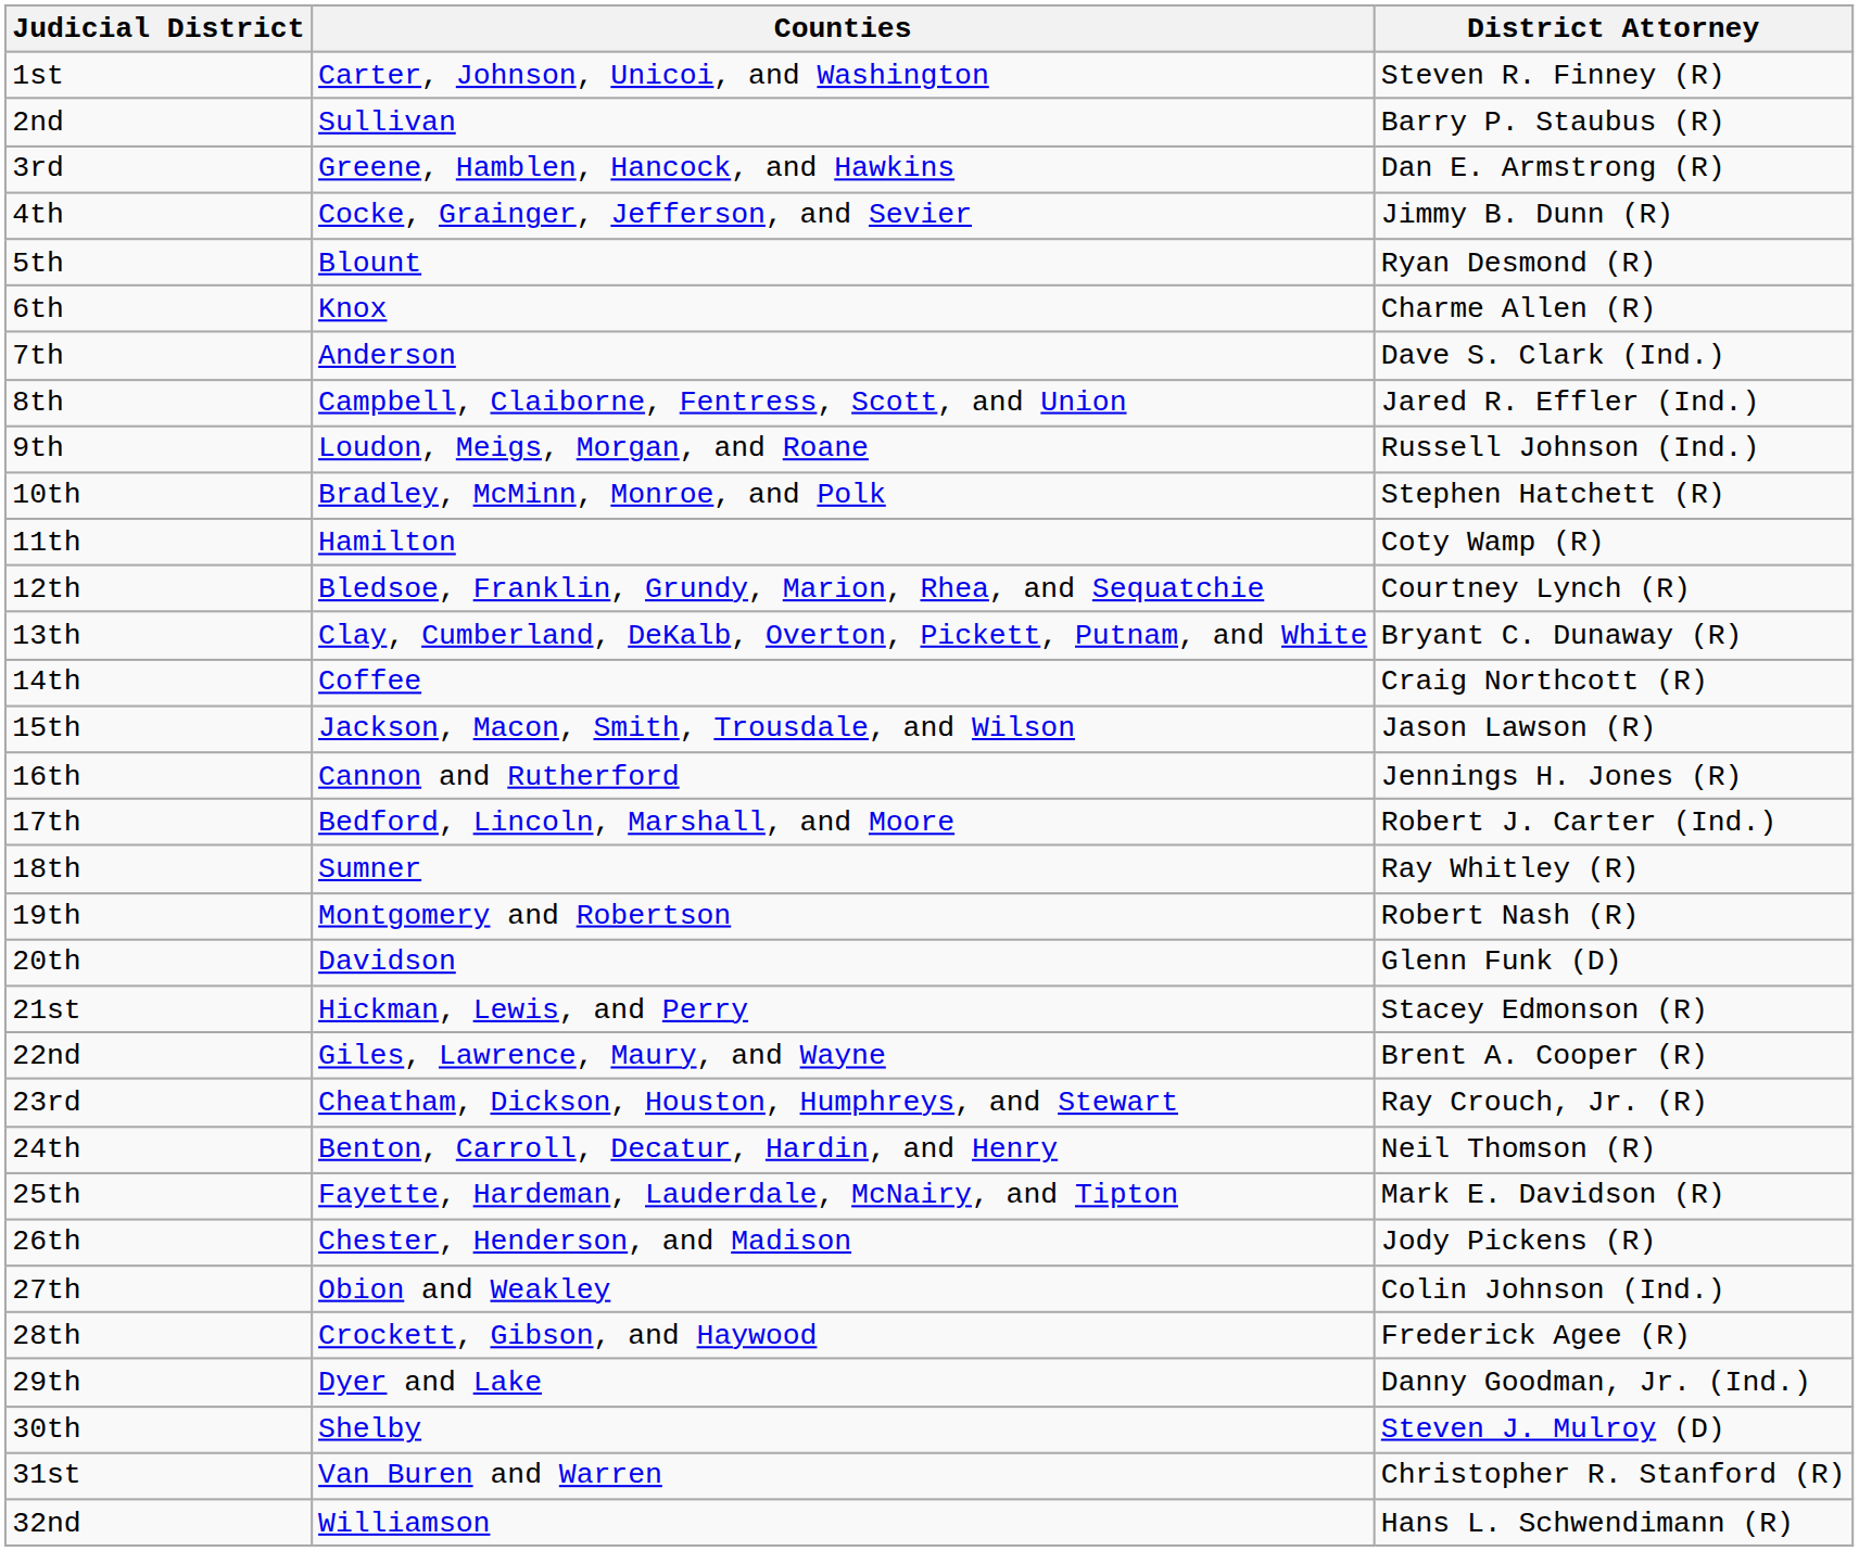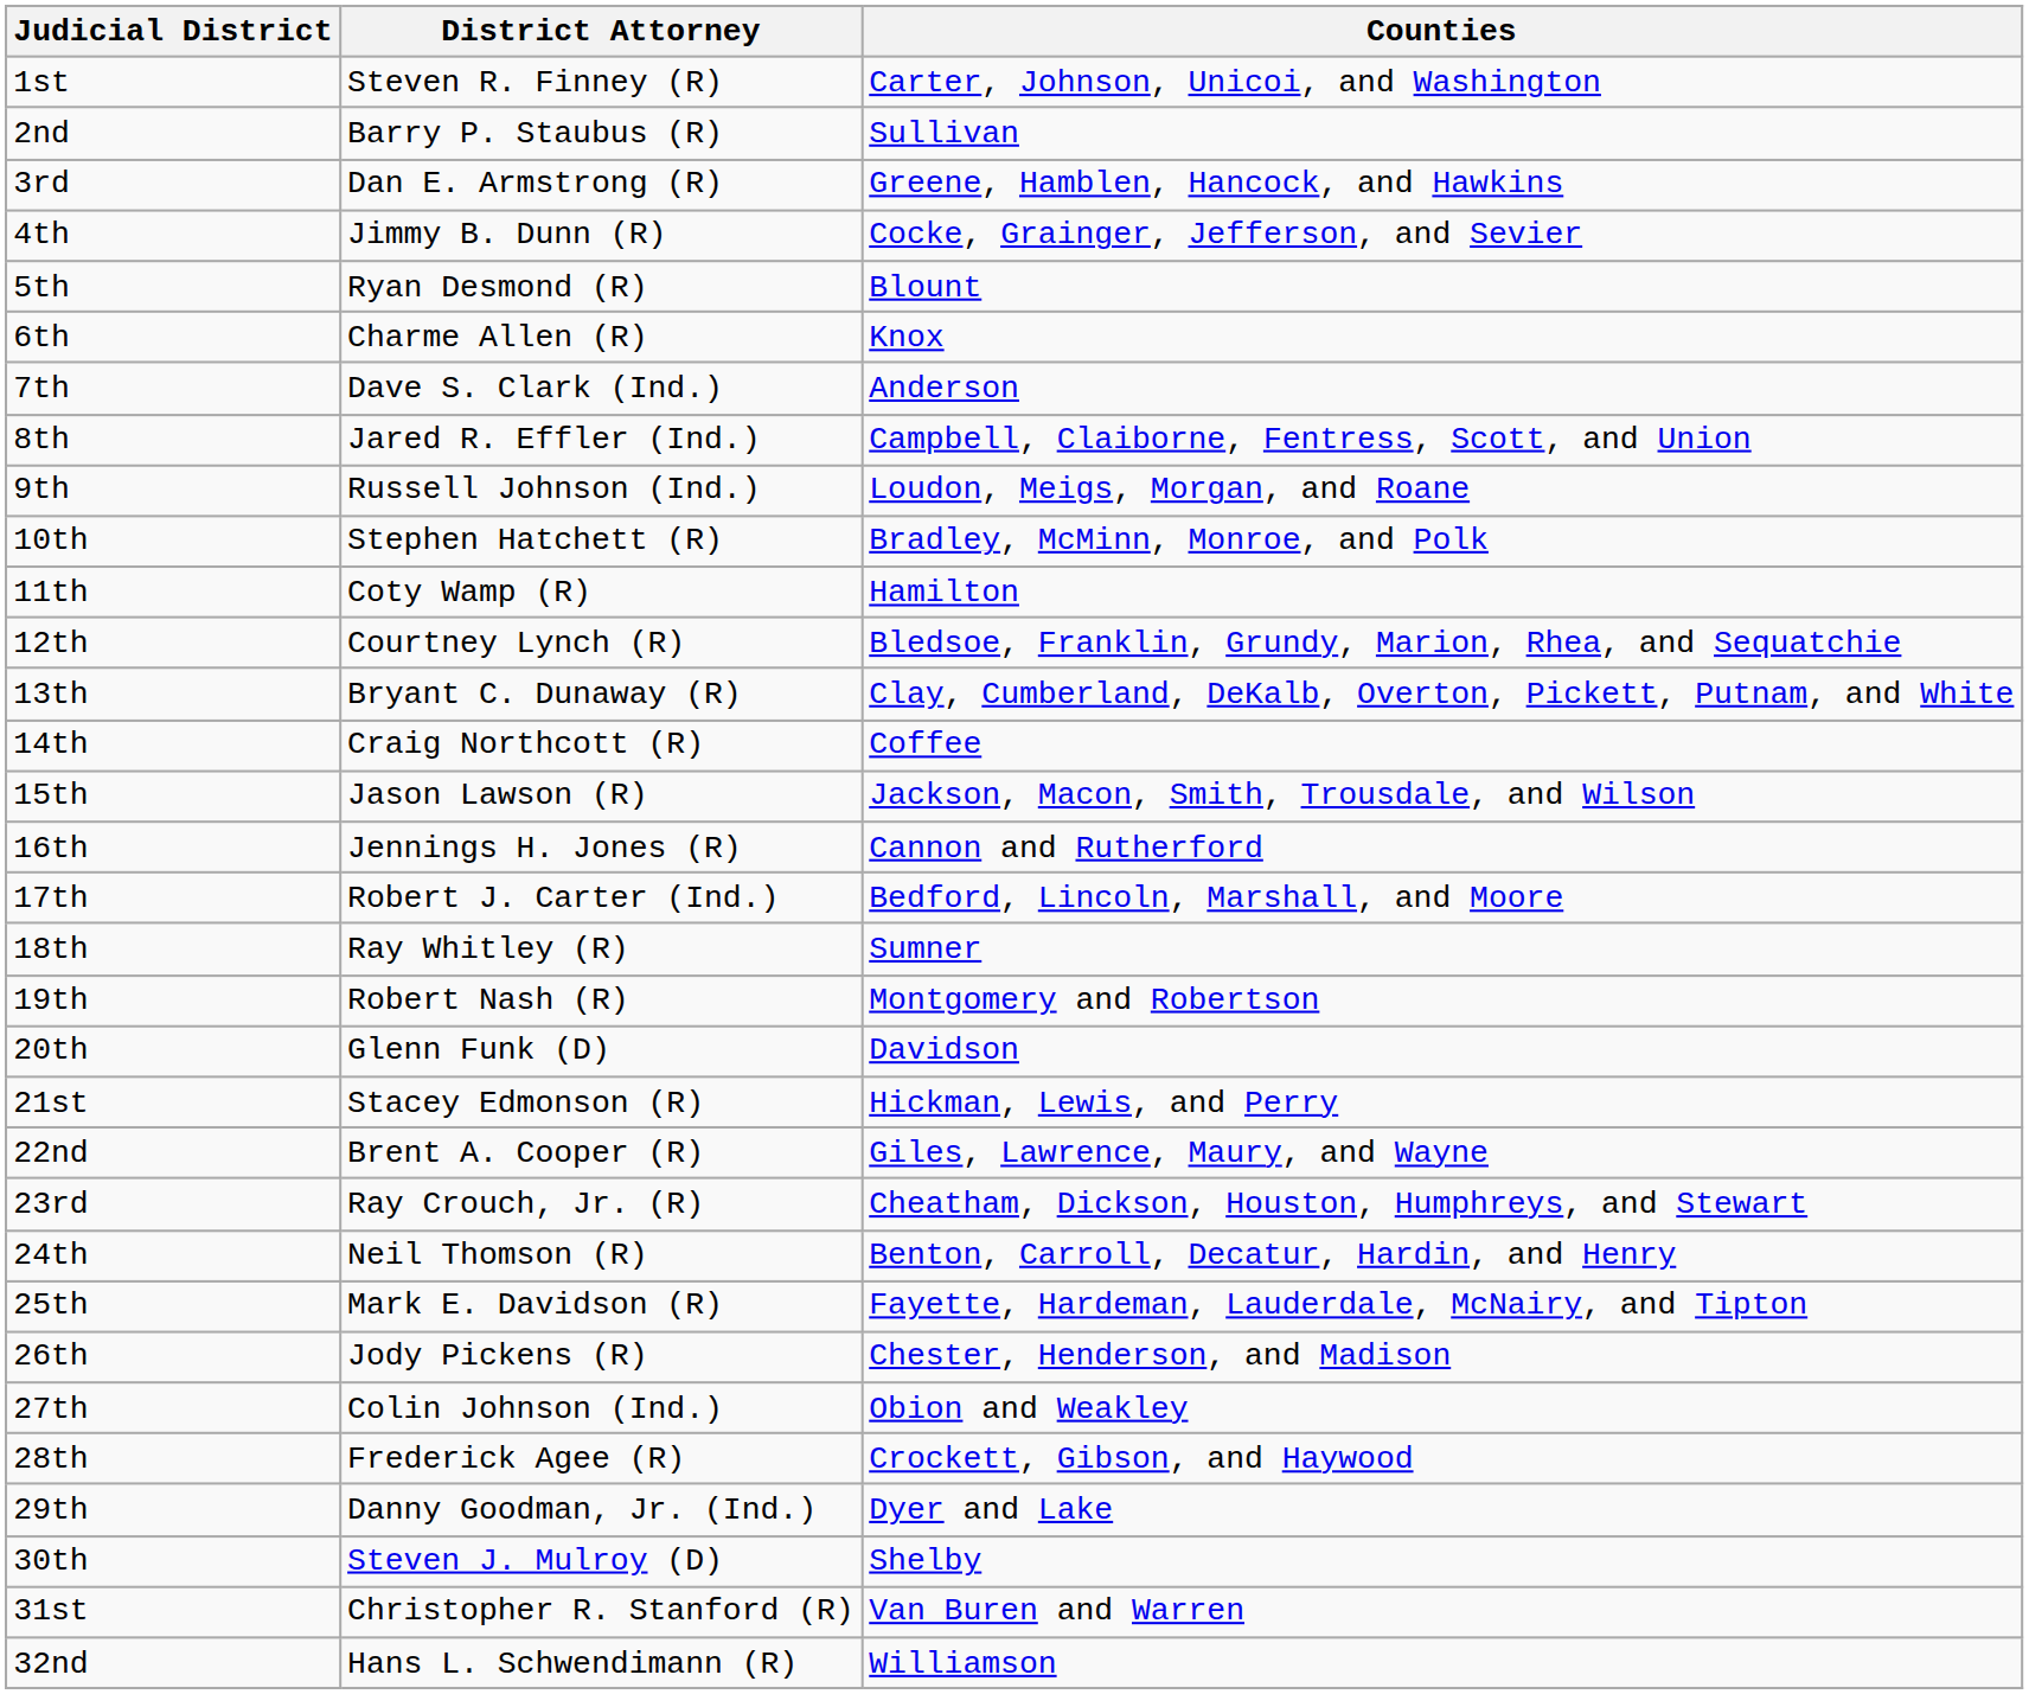 <table class="wikitable">
 <tr>
 <th>Judicial District</th>
+<th>District Attorney</th>
 <th>Counties</th>
-<th>District Attorney</th>
 </tr>
 <tr>
 <td>1st</td>
+<td>Steven R. Finney (R)</td>
 <td><a href='#'>Carter</a>, <a href='#'>Johnson</a>, <a href='#'>Unicoi</a>, and <a href='#'>Washington</a></td>
-<td>Steven R. Finney (R)</td>
 </tr>
 <tr>
 <td>2nd</td>
+<td>Barry P. Staubus (R)</td>
 <td><a href='#'>Sullivan</a></td>
-<td>Barry P. Staubus (R)</td>
 </tr>
 <tr>
 <td>3rd</td>
+<td>Dan E. Armstrong (R)</td>
 <td><a href='#'>Greene</a>, <a href='#'>Hamblen</a>, <a href='#'>Hancock</a>, and <a href='#'>Hawkins</a></td>
-<td>Dan E. Armstrong (R)</td>
 </tr>
 <tr>
 <td>4th</td>
+<td>Jimmy B. Dunn (R)</td>
 <td><a href='#'>Cocke</a>, <a href='#'>Grainger</a>, <a href='#'>Jefferson</a>, and <a href='#'>Sevier</a></td>
-<td>Jimmy B. Dunn (R)</td>
 </tr>
 <tr>
 <td>5th</td>
+<td>Ryan Desmond (R)</td>
 <td><a href='#'>Blount</a></td>
-<td>Ryan Desmond (R)</td>
 </tr>
 <tr>
 <td>6th</td>
+<td>Charme Allen (R)</td>
 <td><a href='#'>Knox</a></td>
-<td>Charme Allen (R)</td>
 </tr>
 <tr>
 <td>7th</td>
+<td>Dave S. Clark (Ind.)</td>
 <td><a href='#'>Anderson</a></td>
-<td>Dave S. Clark (Ind.)</td>
 </tr>
 <tr>
 <td>8th</td>
+<td>Jared R. Effler (Ind.)</td>
 <td><a href='#'>Campbell</a>, <a href='#'>Claiborne</a>, <a href='#'>Fentress</a>, <a href='#'>Scott</a>, and <a href='#'>Union</a></td>
-<td>Jared R. Effler (Ind.)</td>
 </tr>
 <tr>
 <td>9th</td>
+<td>Russell Johnson (Ind.)</td>
 <td><a href='#'>Loudon</a>, <a href='#'>Meigs</a>, <a href='#'>Morgan</a>, and <a href='#'>Roane</a></td>
-<td>Russell Johnson (Ind.)</td>
 </tr>
 <tr>
 <td>10th</td>
+<td>Stephen Hatchett (R)</td>
 <td><a href='#'>Bradley</a>, <a href='#'>McMinn</a>, <a href='#'>Monroe</a>, and <a href='#'>Polk</a></td>
-<td>Stephen Hatchett (R)</td>
 </tr>
 <tr>
 <td>11th</td>
+<td>Coty Wamp (R)</td>
 <td><a href='#'>Hamilton</a></td>
-<td>Coty Wamp (R)</td>
 </tr>
 <tr>
 <td>12th</td>
+<td>Courtney Lynch (R)</td>
 <td><a href='#'>Bledsoe</a>, <a href='#'>Franklin</a>, <a href='#'>Grundy</a>, <a href='#'>Marion</a>, <a href='#'>Rhea</a>, and <a href='#'>Sequatchie</a></td>
-<td>Courtney Lynch (R)</td>
 </tr>
 <tr>
 <td>13th</td>
+<td>Bryant C. Dunaway (R)</td>
 <td><a href='#'>Clay</a>, <a href='#'>Cumberland</a>, <a href='#'>DeKalb</a>, <a href='#'>Overton</a>, <a href='#'>Pickett</a>, <a href='#'>Putnam</a>, and <a href='#'>White</a></td>
-<td>Bryant C. Dunaway (R)</td>
 </tr>
 <tr>
 <td>14th</td>
+<td>Craig Northcott (R)</td>
 <td><a href='#'>Coffee</a></td>
-<td>Craig Northcott (R)</td>
 </tr>
 <tr>
 <td>15th</td>
+<td>Jason Lawson (R)</td>
 <td><a href='#'>Jackson</a>, <a href='#'>Macon</a>, <a href='#'>Smith</a>, <a href='#'>Trousdale</a>, and <a href='#'>Wilson</a></td>
-<td>Jason Lawson (R)</td>
 </tr>
 <tr>
 <td>16th</td>
+<td>Jennings H. Jones (R)</td>
 <td><a href='#'>Cannon</a> and <a href='#'>Rutherford</a></td>
-<td>Jennings H. Jones (R)</td>
 </tr>
 <tr>
 <td>17th</td>
+<td>Robert J. Carter (Ind.)</td>
 <td><a href='#'>Bedford</a>, <a href='#'>Lincoln</a>, <a href='#'>Marshall</a>, and <a href='#'>Moore</a></td>
-<td>Robert J. Carter (Ind.)</td>
 </tr>
 <tr>
 <td>18th</td>
+<td>Ray Whitley (R)</td>
 <td><a href='#'>Sumner</a></td>
-<td>Ray Whitley (R)</td>
 </tr>
 <tr>
 <td>19th</td>
+<td>Robert Nash (R)</td>
 <td><a href='#'>Montgomery</a> and <a href='#'>Robertson</a></td>
-<td>Robert Nash (R)</td>
 </tr>
 <tr>
 <td>20th</td>
+<td>Glenn Funk (D)</td>
 <td><a href='#'>Davidson</a></td>
-<td>Glenn Funk (D)</td>
 </tr>
 <tr>
 <td>21st</td>
+<td>Stacey Edmonson (R)</td>
 <td><a href='#'>Hickman</a>, <a href='#'>Lewis</a>, and <a href='#'>Perry</a></td>
-<td>Stacey Edmonson (R)</td>
 </tr>
 <tr>
 <td>22nd</td>
+<td>Brent A. Cooper (R)</td>
 <td><a href='#'>Giles</a>, <a href='#'>Lawrence</a>, <a href='#'>Maury</a>, and <a href='#'>Wayne</a></td>
-<td>Brent A. Cooper (R)</td>
 </tr>
 <tr>
 <td>23rd</td>
+<td>Ray Crouch, Jr. (R)</td>
 <td><a href='#'>Cheatham</a>, <a href='#'>Dickson</a>, <a href='#'>Houston</a>, <a href='#'>Humphreys</a>, and <a href='#'>Stewart</a></td>
-<td>Ray Crouch, Jr. (R)</td>
 </tr>
 <tr>
 <td>24th</td>
+<td>Neil Thomson (R)</td>
 <td><a href='#'>Benton</a>, <a href='#'>Carroll</a>, <a href='#'>Decatur</a>, <a href='#'>Hardin</a>, and <a href='#'>Henry</a></td>
-<td>Neil Thomson (R)</td>
 </tr>
 <tr>
 <td>25th</td>
+<td>Mark E. Davidson (R)</td>
 <td><a href='#'>Fayette</a>, <a href='#'>Hardeman</a>, <a href='#'>Lauderdale</a>, <a href='#'>McNairy</a>, and <a href='#'>Tipton</a></td>
-<td>Mark E. Davidson (R)</td>
 </tr>
 <tr>
 <td>26th</td>
+<td>Jody Pickens (R)</td>
 <td><a href='#'>Chester</a>, <a href='#'>Henderson</a>, and <a href='#'>Madison</a></td>
-<td>Jody Pickens (R)</td>
 </tr>
 <tr>
 <td>27th</td>
+<td>Colin Johnson (Ind.)</td>
 <td><a href='#'>Obion</a> and <a href='#'>Weakley</a></td>
-<td>Colin Johnson (Ind.)</td>
 </tr>
 <tr>
 <td>28th</td>
+<td>Frederick Agee (R)</td>
 <td><a href='#'>Crockett</a>, <a href='#'>Gibson</a>, and <a href='#'>Haywood</a></td>
-<td>Frederick Agee (R)</td>
 </tr>
 <tr>
 <td>29th</td>
+<td>Danny Goodman, Jr. (Ind.)</td>
 <td><a href='#'>Dyer</a> and <a href='#'>Lake</a></td>
-<td>Danny Goodman, Jr. (Ind.)</td>
 </tr>
 <tr>
 <td>30th</td>
+<td><a href='#'>Steven J. Mulroy</a> (D)</td>
 <td><a href='#'>Shelby</a></td>
-<td><a href='#'>Steven J. Mulroy</a> (D)</td>
 </tr>
 <tr>
 <td>31st</td>
+<td>Christopher R. Stanford (R)</td>
 <td><a href='#'>Van Buren</a> and <a href='#'>Warren</a></td>
-<td>Christopher R. Stanford (R)</td>
 </tr>
 <tr>
 <td>32nd</td>
+<td>Hans L. Schwendimann (R)</td>
 <td><a href='#'>Williamson</a></td>
-<td>Hans L. Schwendimann (R)</td>
 </tr>
 </table>
